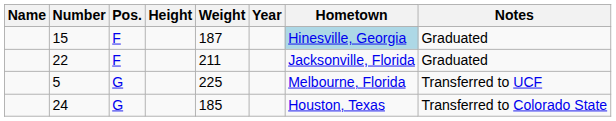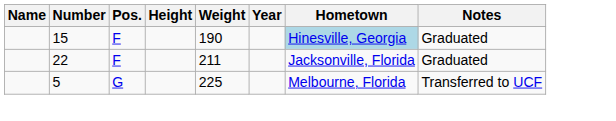 <table class="wikitable sortable" border="1">
 <tr>
 <th>Name</th>
 <th>Number</th>
 <th>Pos.</th>
 <th>Height</th>
 <th>Weight</th>
 <th>Year</th>
 <th>Hometown</th>
 <th class="unsortable">Notes</th>
 </tr>
 <tr>
 <td></td>
 <td>15</td>
 <td><a href='#'>F</a></td>
 <td></td>
-<td>187</td>
+<td>190</td>
 <td></td>
 <td style="background: lightblue;"><a href='#'>Hinesville, Georgia</a></td>
 <td>Graduated</td>
 </tr>
 <tr>
 <td></td>
 <td>22</td>
 <td><a href='#'>F</a></td>
 <td></td>
 <td>211</td>
 <td></td>
 <td><a href='#'>Jacksonville, Florida</a></td>
 <td>Graduated</td>
 </tr>
 <tr>
 <td></td>
 <td>5</td>
 <td><a href='#'>G</a></td>
 <td></td>
 <td>225</td>
 <td></td>
 <td><a href='#'>Melbourne, Florida</a></td>
 <td>Transferred to <a href='#'>UCF</a></td>
 </tr>
-<tr>
-<td></td>
-<td>24</td>
-<td><a href='#'>G</a></td>
-<td></td>
-<td>185</td>
-<td></td>
-<td><a href='#'>Houston, Texas</a></td>
-<td>Transferred to <a href='#'>Colorado State</a></td>
-</tr>
 </table>
